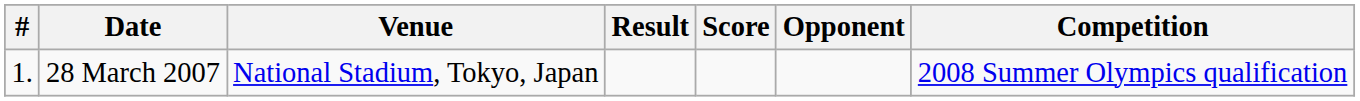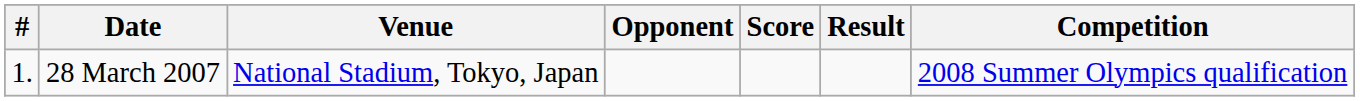 <table class="wikitable" style="text-align: left">
 <tr>
 <th>#</th>
 <th>Date</th>
 <th>Venue</th>
+<th>Opponent</th>
+<th>Score</th>
 <th>Result</th>
-<th>Score</th>
-<th>Opponent</th>
 <th>Competition</th>
 </tr>
 <tr>
 <td>1.</td>
 <td>28 March 2007</td>
 <td><a href='#'>National Stadium</a>, Tokyo, Japan</td>
 <td></td>
 <td></td>
 <td></td>
 <td><a href='#'>2008 Summer Olympics qualification</a></td>
 </tr>
 </table>
